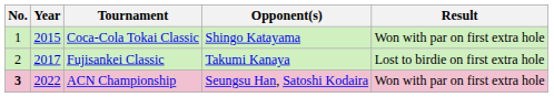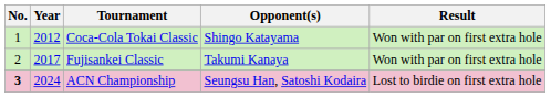 <table class="wikitable" style="font-size:95%;">
 <tr>
 <th>No.</th>
 <th>Year</th>
 <th>Tournament</th>
 <th>Opponent(s)</th>
 <th>Result</th>
 </tr>
 <tr style="background:#D0F0C0;">
 <td align=center>1</td>
-<td><a href='#'>2015</a></td>
+<td><a href='#'>2012</a></td>
 <td><a href='#'>Coca-Cola Tokai Classic</a></td>
 <td> <a href='#'>Shingo Katayama</a></td>
 <td>Won with par on first extra hole</td>
 </tr>
 <tr style="background:#D0F0C0;">
 <td align=center>2</td>
 <td><a href='#'>2017</a></td>
 <td><a href='#'>Fujisankei Classic</a></td>
 <td> <a href='#'>Takumi Kanaya</a></td>
-<td>Lost to birdie on first extra hole</td>
+<td>Won with par on first extra hole</td>
 </tr>
 <tr style="background:#F2C1D1;">
 <td align=center><strong>3</strong></td>
-<td><a href='#'>2022</a></td>
+<td><a href='#'>2024</a></td>
 <td><a href='#'>ACN Championship</a></td>
 <td> <a href='#'>Seungsu Han</a>,  <a href='#'>Satoshi Kodaira</a></td>
-<td>Won with par on first extra hole</td>
+<td>Lost to birdie on first extra hole</td>
 </tr>
 </table>
